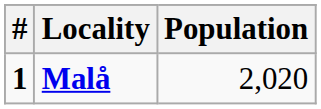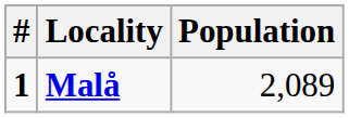 <table class="wikitable">
 <tr>
 <th>#</th>
 <th>Locality</th>
 <th>Population</th>
 </tr>
 <tr>
 <td><strong>1</strong></td>
 <td><strong><a href='#'>Malå</a></strong></td>
-<td align="right">2,020</td>
+<td align="right">2,089</td>
 </tr>
 </table>
